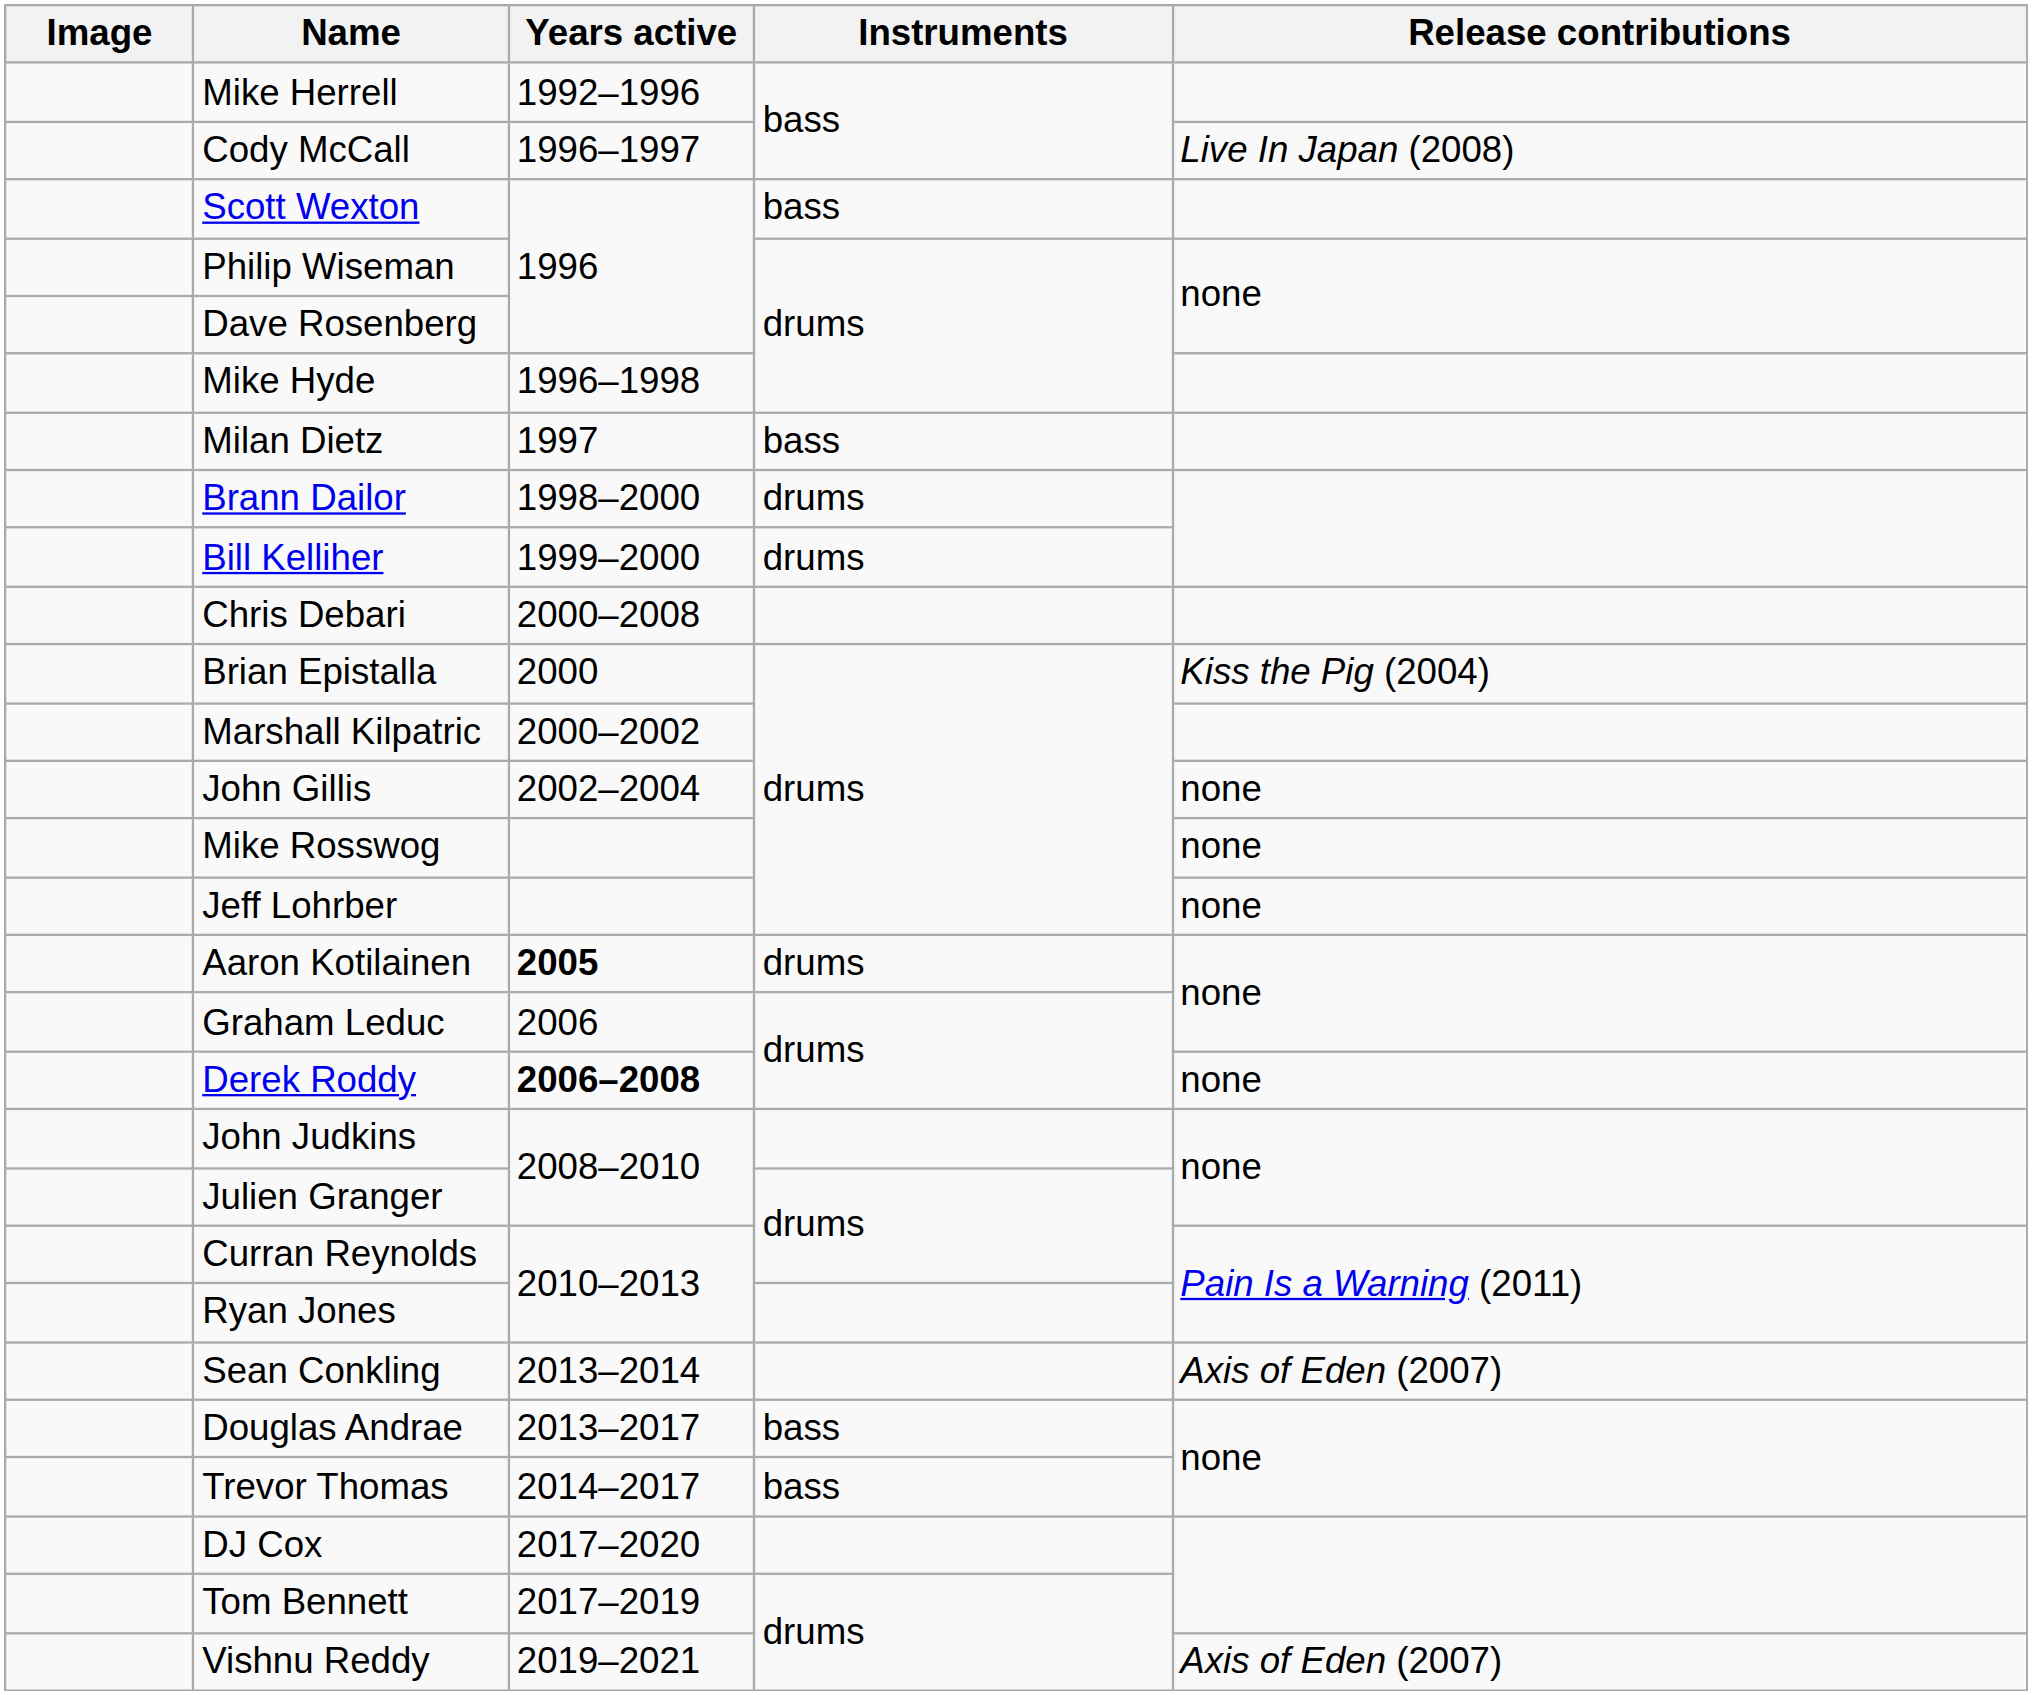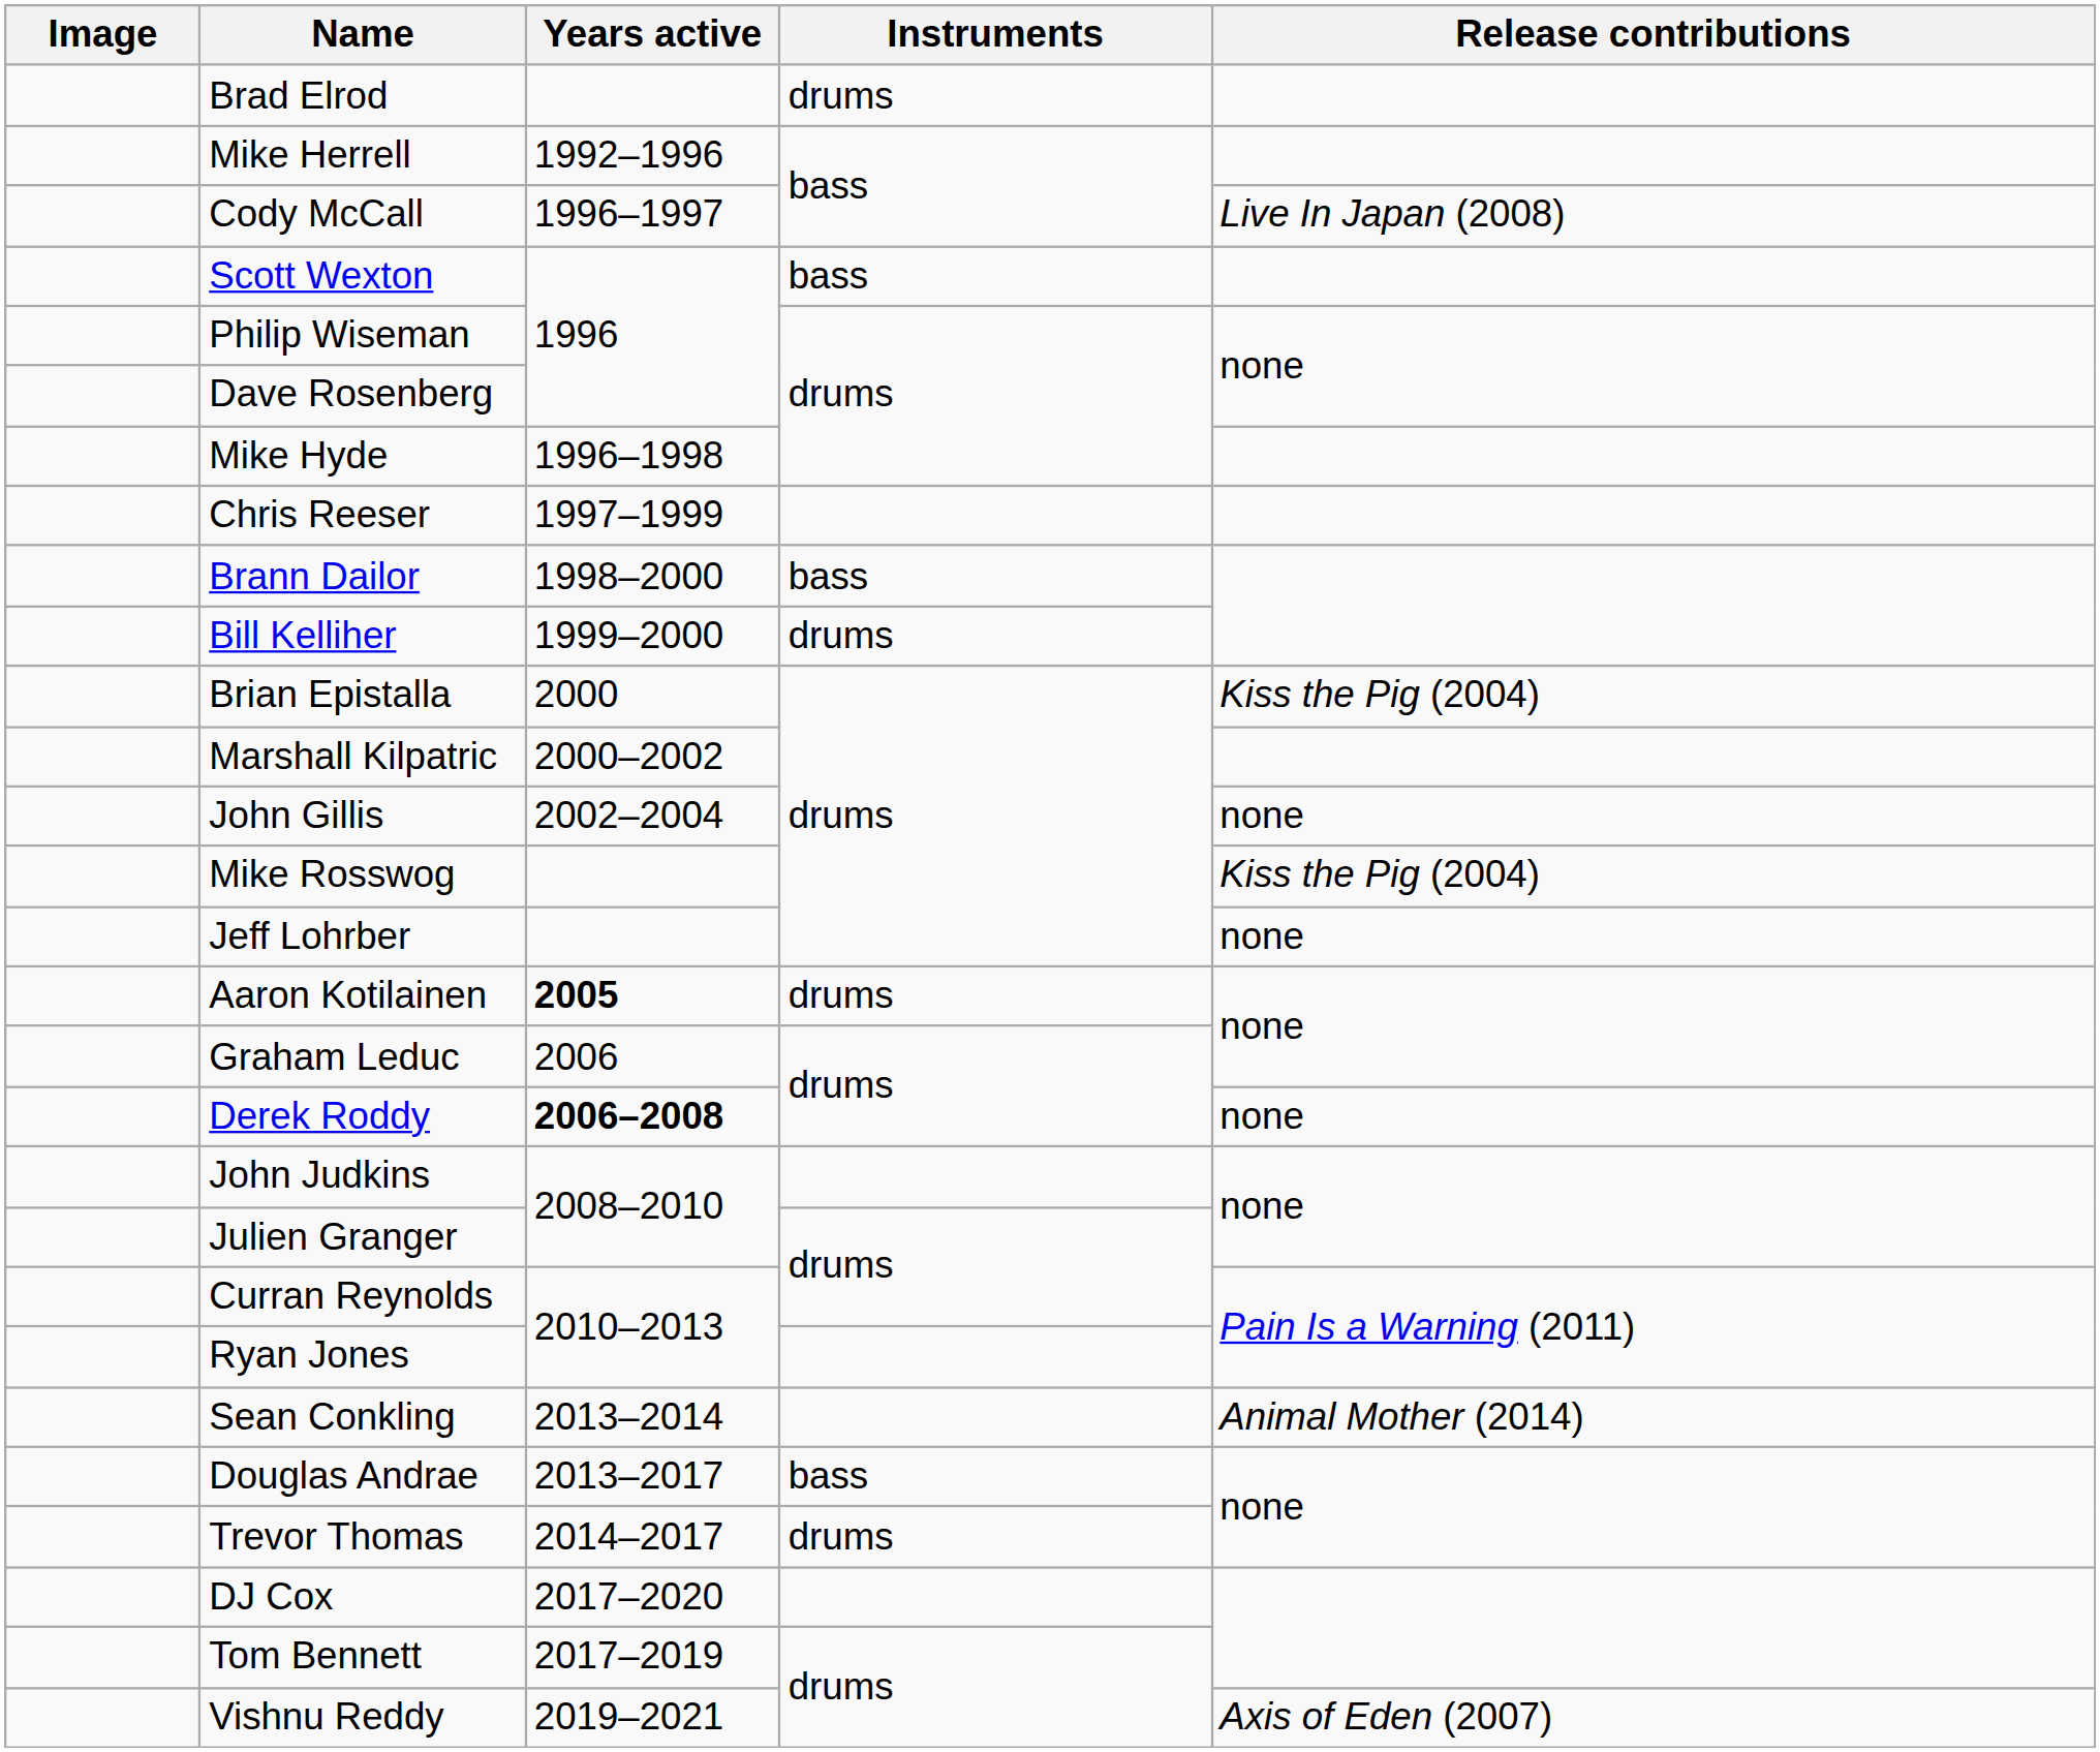 <table class="wikitable" border="1" width=100%>
 <tr>
 <th width="75">Image</th>
 <th width="130">Name</th>
 <th width="100">Years active</th>
 <th width="175">Instruments</th>
 <th>Release contributions</th>
+</tr>
+<tr>
+<td></td>
+<td>Brad Elrod</td>
+<td></td>
+<td>drums</td>
+<td></td>
 </tr>
 <tr>
 <td></td>
 <td>Mike Herrell</td>
 <td>1992–1996</td>
 <td rowspan="2">bass</td>
 <td></td>
 </tr>
 <tr>
 <td></td>
 <td>Cody McCall</td>
 <td>1996–1997</td>
 <td><em>Live In Japan</em> (2008)</td>
 </tr>
 <tr>
 <td></td>
 <td><a href='#'>Scott Wexton</a></td>
 <td rowspan="3">1996</td>
 <td>bass</td>
 <td></td>
 </tr>
 <tr>
 <td></td>
 <td>Philip Wiseman</td>
 <td rowspan="3">drums</td>
 <td rowspan="2">none</td>
 </tr>
 <tr>
 <td></td>
 <td>Dave Rosenberg</td>
 </tr>
 <tr>
 <td></td>
 <td>Mike Hyde</td>
 <td>1996–1998</td>
 <td></td>
 </tr>
 <tr>
 <td></td>
-<td>Milan Dietz</td>
-<td>1997</td>
-<td>bass</td>
+<td>Chris Reeser</td>
+<td>1997–1999</td>
+<td></td>
 <td></td>
 </tr>
 <tr>
 <td></td>
 <td><a href='#'>Brann Dailor</a></td>
 <td>1998–2000</td>
-<td>drums</td>
+<td>bass</td>
 <td rowspan="2"></td>
 </tr>
 <tr>
 <td></td>
 <td><a href='#'>Bill Kelliher</a></td>
 <td>1999–2000</td>
 <td>drums</td>
-</tr>
-<tr>
-<td></td>
-<td>Chris Debari</td>
-<td>2000–2008</td>
-<td></td>
-<td></td>
 </tr>
 <tr>
 <td></td>
 <td>Brian Epistalla</td>
 <td>2000</td>
 <td rowspan="5">drums</td>
 <td><em>Kiss the Pig</em> (2004)</td>
 </tr>
 <tr>
 <td></td>
 <td>Marshall Kilpatric</td>
 <td>2000–2002</td>
 <td></td>
 </tr>
 <tr>
 <td></td>
 <td>John Gillis</td>
 <td>2002–2004</td>
 <td>none</td>
 </tr>
 <tr>
 <td></td>
 <td>Mike Rosswog</td>
 <td></td>
-<td>none</td>
+<td><em>Kiss the Pig</em> (2004)</td>
 </tr>
 <tr>
 <td></td>
 <td>Jeff Lohrber</td>
 <td></td>
 <td>none</td>
 </tr>
 <tr>
 <td></td>
 <td>Aaron Kotilainen</td>
 <td><strong>2005</strong></td>
 <td>drums</td>
 <td rowspan="2">none</td>
 </tr>
 <tr>
 <td></td>
 <td>Graham Leduc</td>
 <td>2006</td>
 <td rowspan="2">drums</td>
 </tr>
 <tr>
 <td></td>
 <td><a href='#'>Derek Roddy</a></td>
 <td><strong>2006–2008</strong></td>
 <td>none</td>
 </tr>
 <tr>
 <td></td>
 <td>John Judkins</td>
 <td rowspan="2">2008–2010</td>
 <td></td>
 <td rowspan="2">none</td>
 </tr>
 <tr>
 <td></td>
 <td>Julien Granger</td>
 <td rowspan="2">drums</td>
 </tr>
 <tr>
 <td></td>
 <td>Curran Reynolds</td>
 <td rowspan="2">2010–2013</td>
 <td rowspan="2"><em><a href='#'>Pain Is a Warning</a></em> (2011)</td>
 </tr>
 <tr>
 <td></td>
 <td>Ryan Jones</td>
 <td></td>
 </tr>
 <tr>
 <td></td>
 <td>Sean Conkling</td>
 <td>2013–2014</td>
 <td></td>
-<td><em>Axis of Eden</em> (2007)</td>
+<td><em>Animal Mother</em> (2014)</td>
 </tr>
 <tr>
 <td></td>
 <td>Douglas Andrae</td>
 <td>2013–2017</td>
 <td>bass</td>
 <td rowspan="2">none</td>
 </tr>
 <tr>
 <td></td>
 <td>Trevor Thomas</td>
 <td>2014–2017</td>
-<td>bass</td>
+<td>drums</td>
 </tr>
 <tr>
 <td></td>
 <td>DJ Cox</td>
 <td>2017–2020</td>
 <td></td>
 <td rowspan="2"></td>
 </tr>
 <tr>
 <td></td>
 <td>Tom Bennett</td>
 <td>2017–2019</td>
 <td rowspan="2">drums</td>
 </tr>
 <tr>
 <td></td>
 <td>Vishnu Reddy</td>
 <td>2019–2021</td>
 <td><em>Axis of Eden</em> (2007)</td>
 </tr>
 </table>
